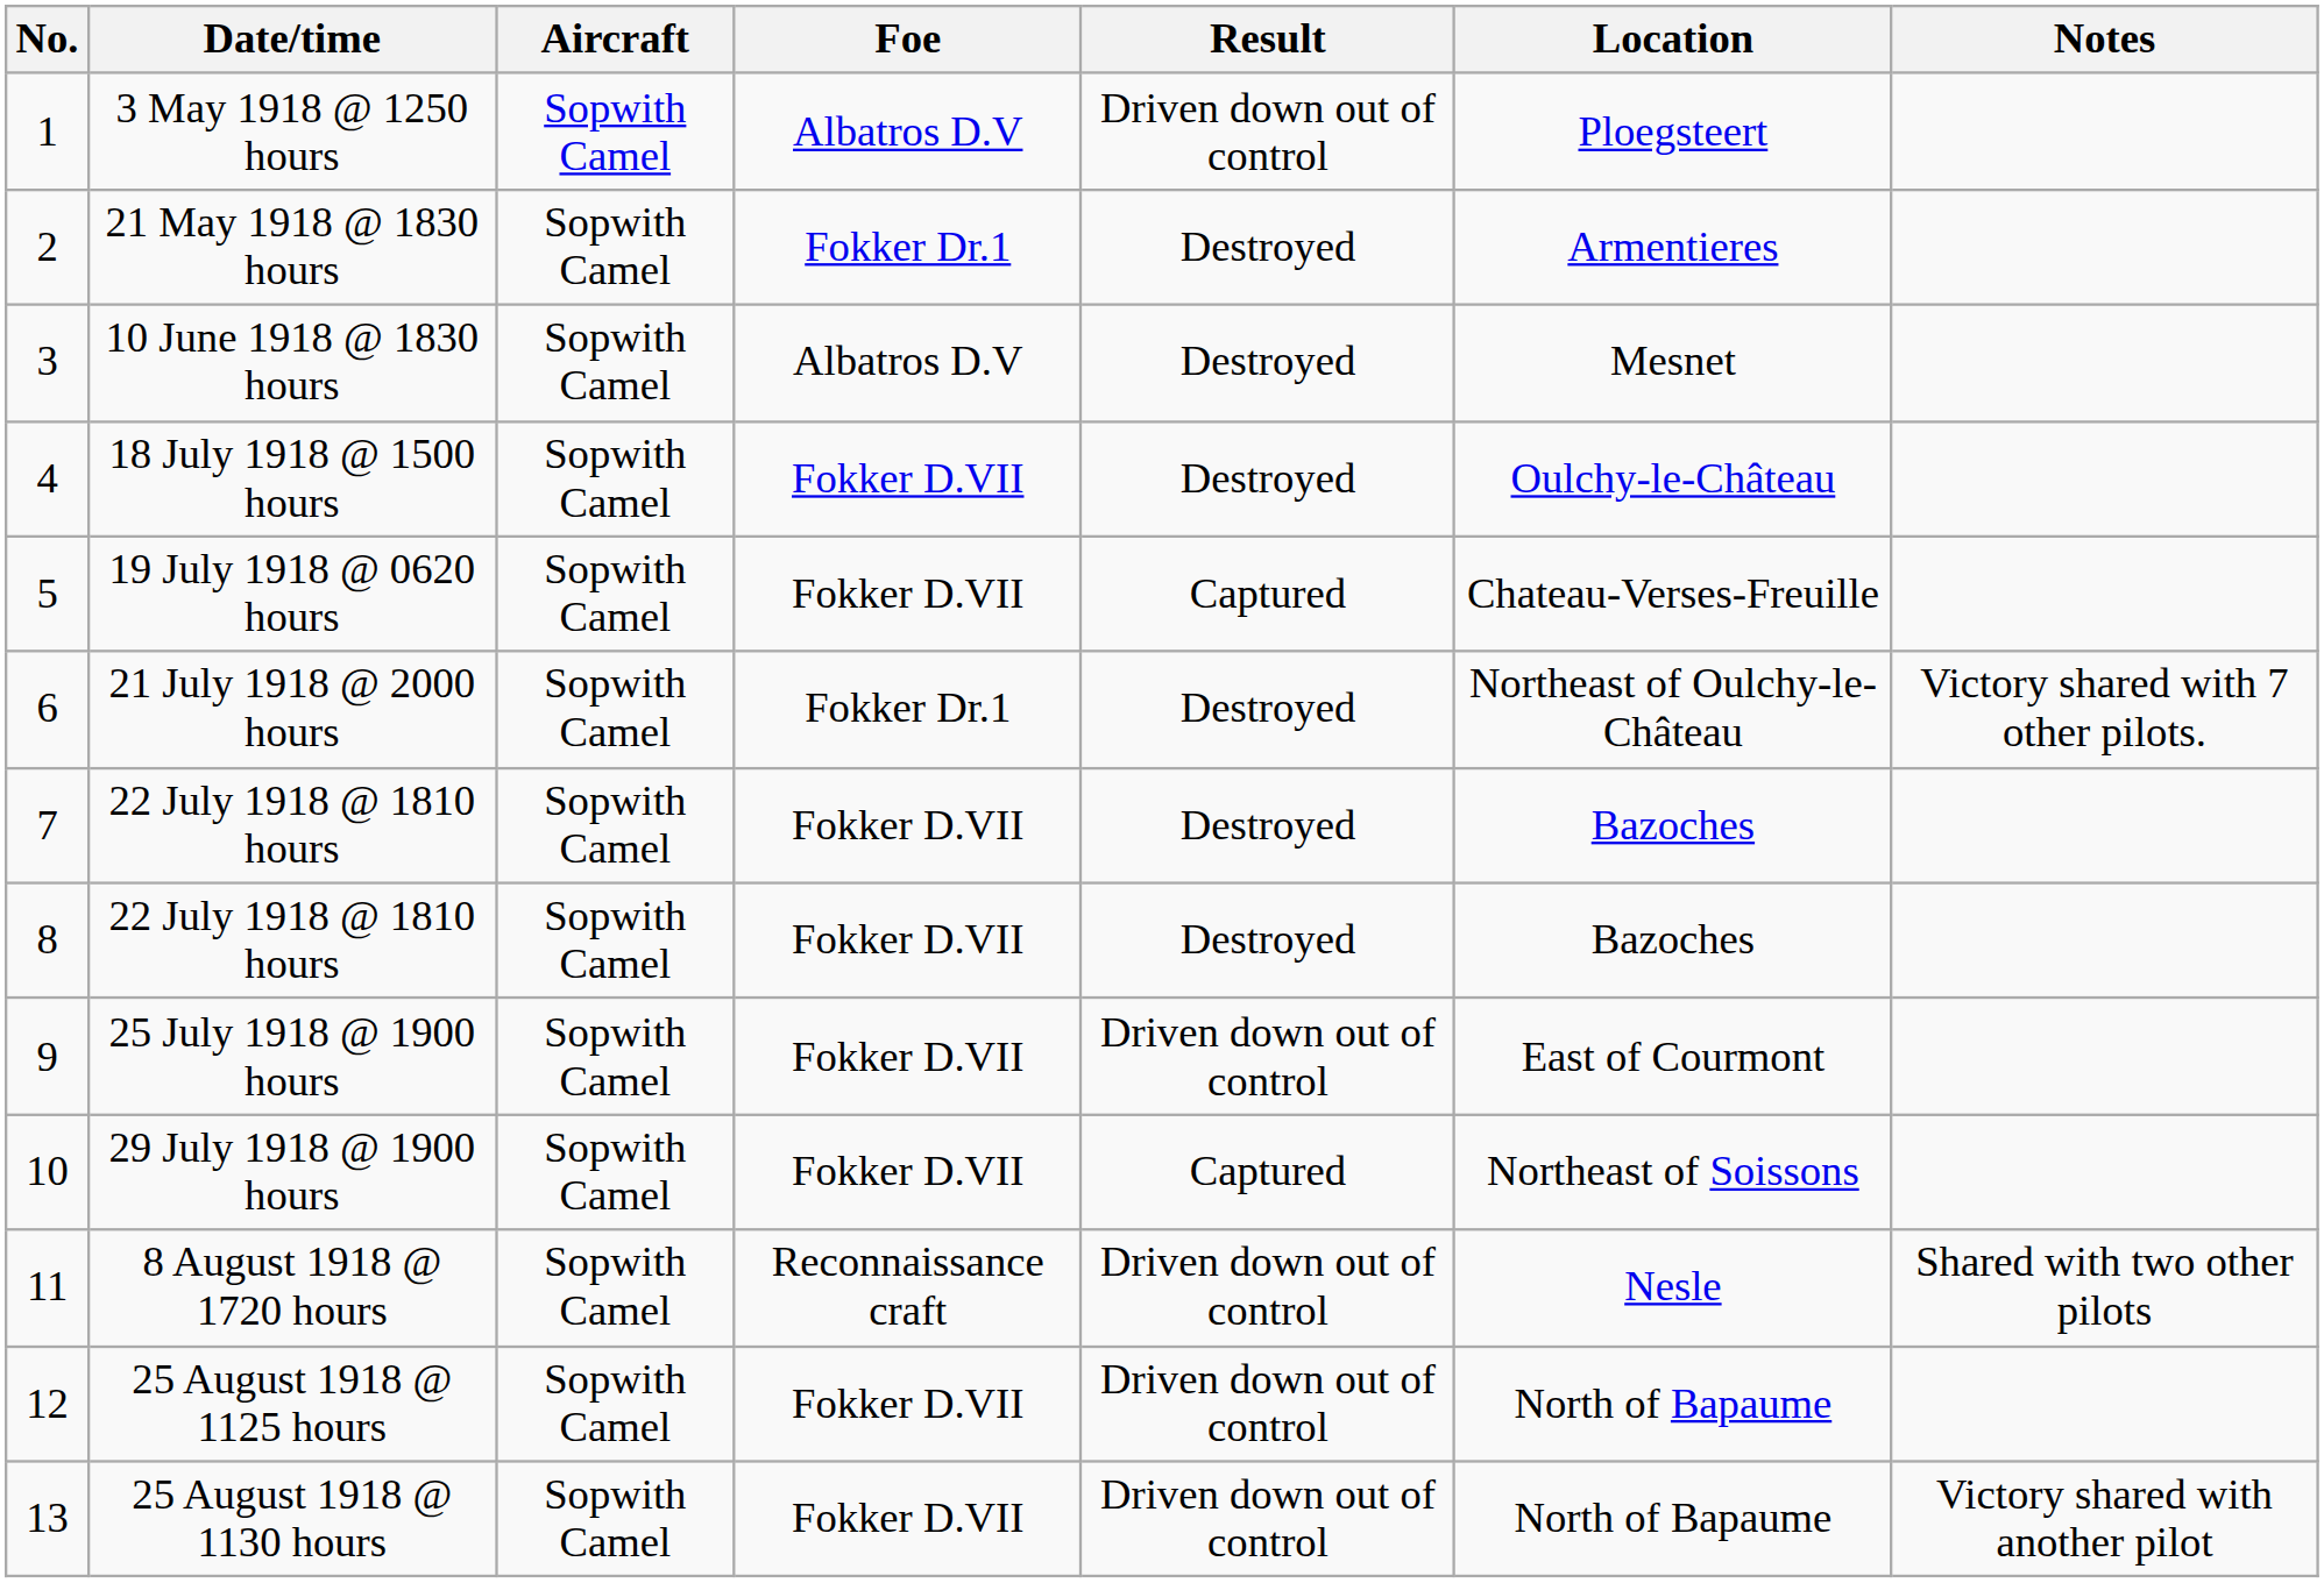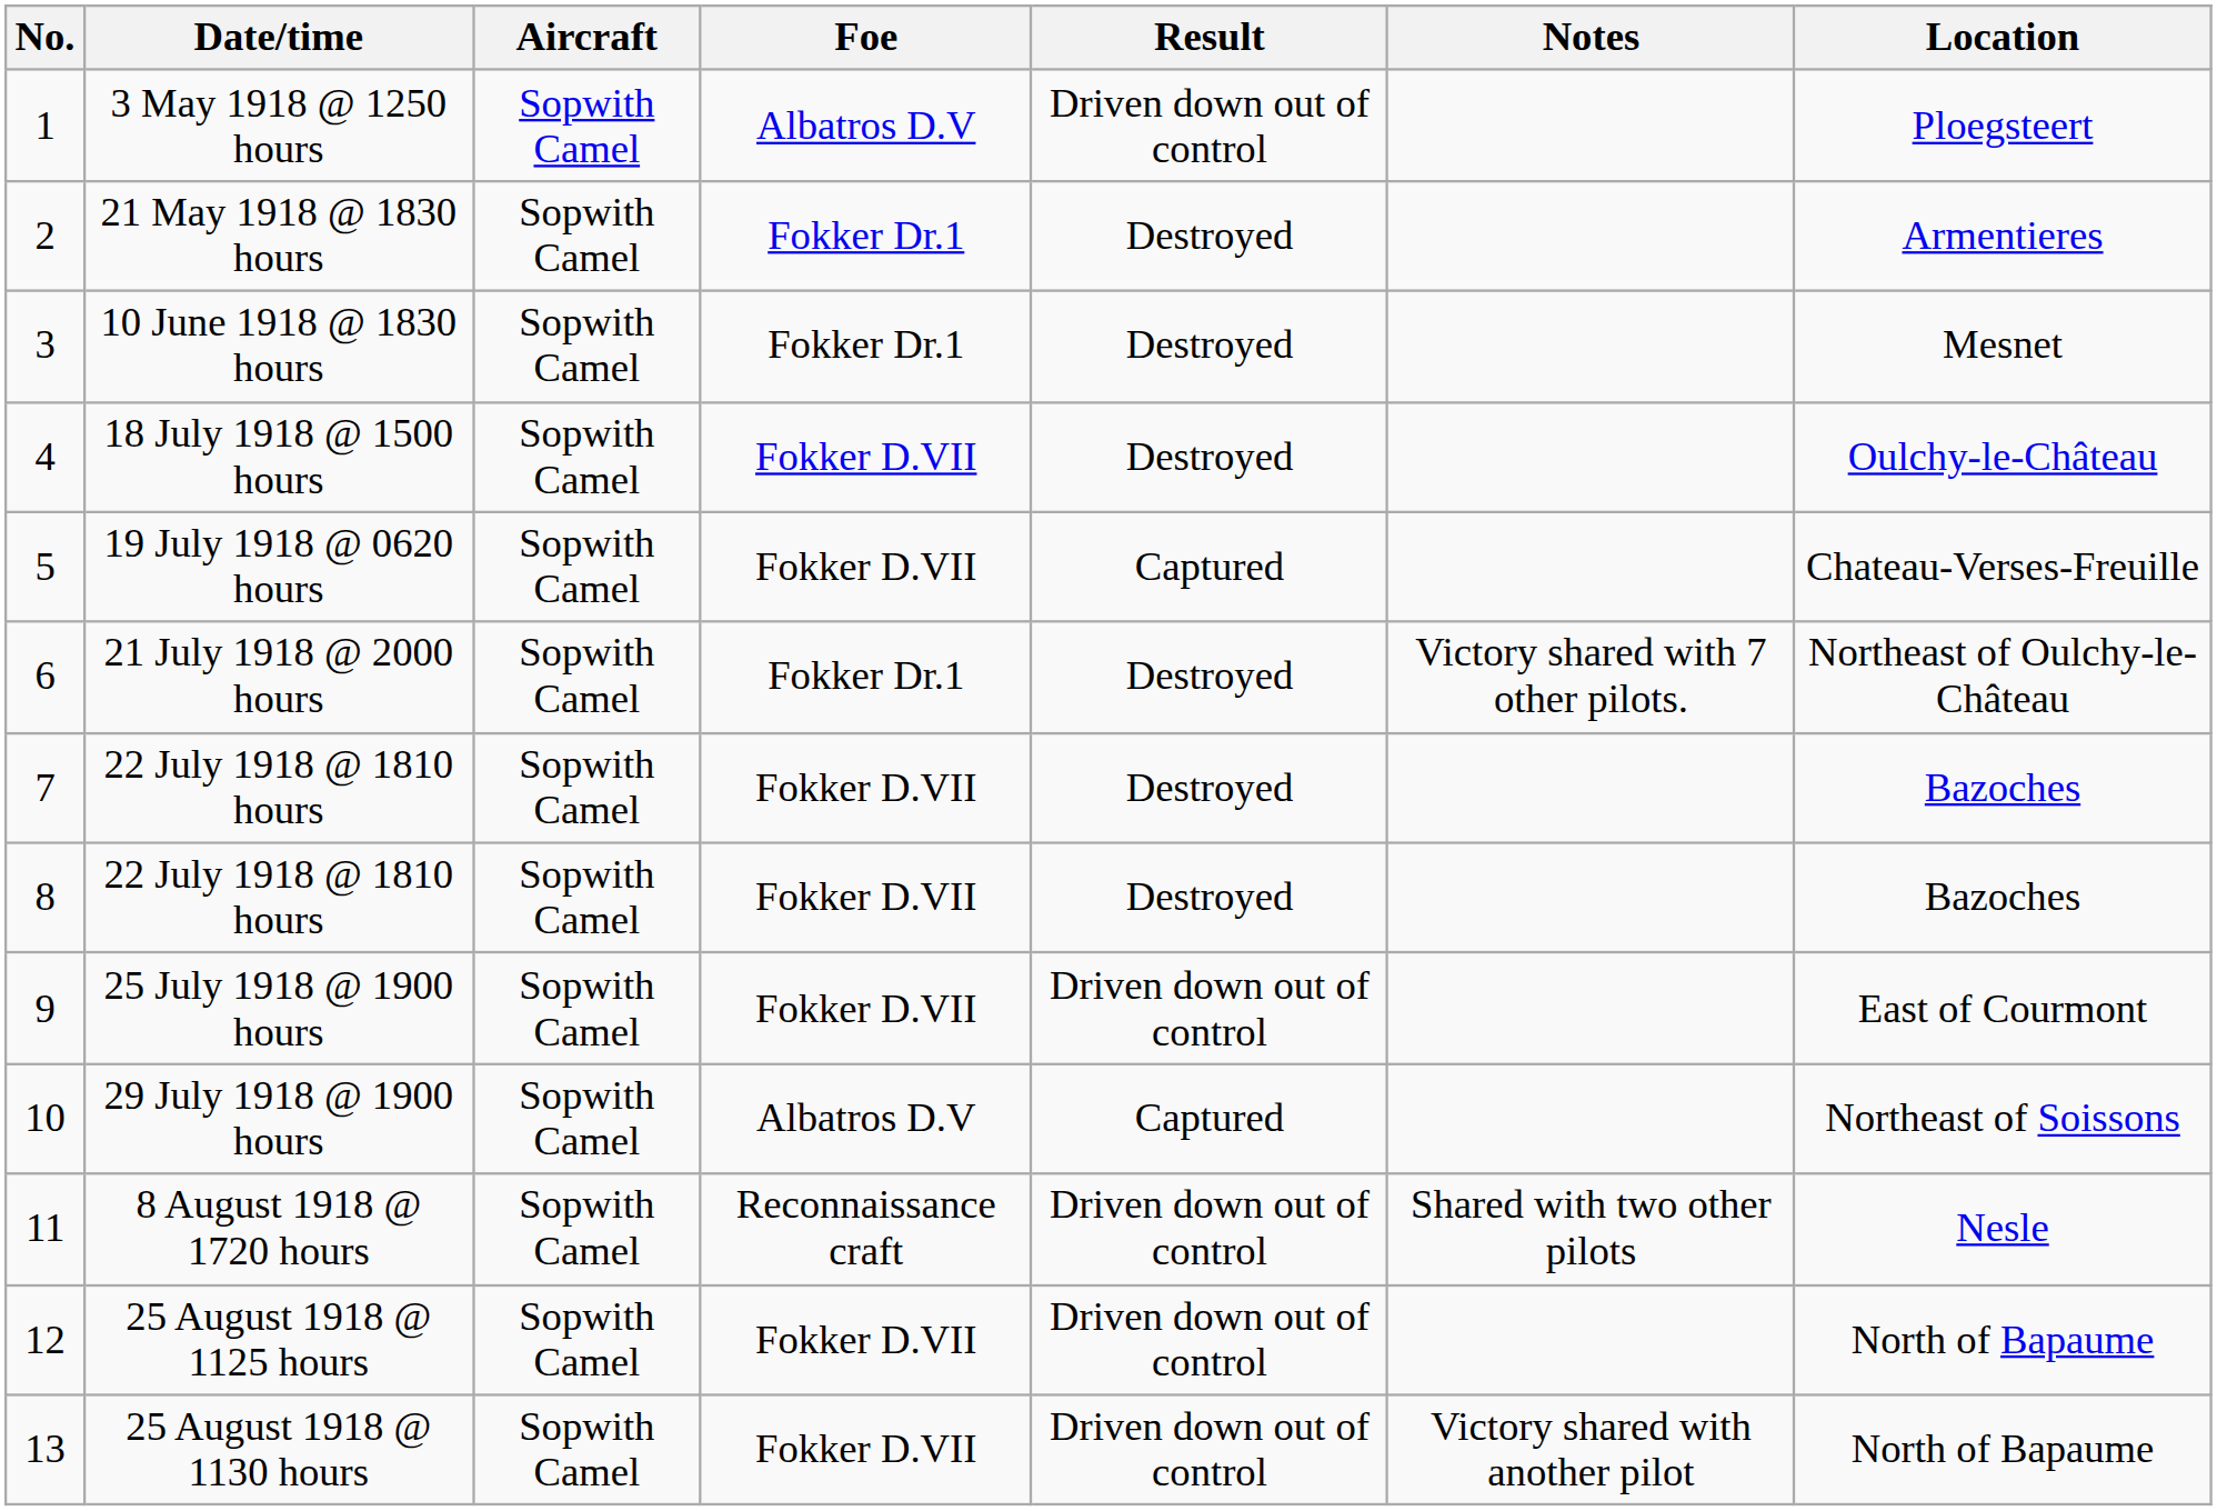 <table class="wikitable">
 <tr>
 <th>No.</th>
 <th>Date/time</th>
 <th>Aircraft</th>
 <th>Foe</th>
 <th>Result</th>
+<th>Notes</th>
 <th>Location</th>
-<th>Notes</th>
 </tr>
 <tr>
 <td align="center">1</td>
 <td align="center">3 May 1918 @ 1250 hours</td>
 <td align="center"><a href='#'>Sopwith Camel</a></td>
 <td align="center"><a href='#'>Albatros D.V</a></td>
 <td align="center">Driven down out of control</td>
+<td align="center"></td>
 <td align="center"><a href='#'>Ploegsteert</a></td>
-<td align="center"></td>
 </tr>
 <tr>
 <td align="center">2</td>
 <td align="center">21 May 1918 @ 1830 hours</td>
 <td align="center">Sopwith Camel</td>
 <td align="center"><a href='#'>Fokker Dr.1</a></td>
 <td align="center">Destroyed</td>
+<td align="center"></td>
 <td align="center"><a href='#'>Armentieres</a></td>
-<td align="center"></td>
 </tr>
 <tr>
 <td align="center">3</td>
 <td align="center">10 June 1918 @ 1830 hours</td>
 <td align="center">Sopwith Camel</td>
-<td align="center">Albatros D.V</td>
+<td align="center">Fokker Dr.1</td>
 <td align="center">Destroyed</td>
+<td align="center"></td>
 <td align="center">Mesnet</td>
-<td align="center"></td>
 </tr>
 <tr>
 <td align="center">4</td>
 <td align="center">18 July 1918 @ 1500 hours</td>
 <td align="center">Sopwith Camel</td>
 <td align="center"><a href='#'>Fokker D.VII</a></td>
 <td align="center">Destroyed</td>
+<td align="center"></td>
 <td align="center"><a href='#'>Oulchy-le-Château</a></td>
-<td align="center"></td>
 </tr>
 <tr>
 <td align="center">5</td>
 <td align="center">19 July 1918 @ 0620 hours</td>
 <td align="center">Sopwith Camel</td>
 <td align="center">Fokker D.VII</td>
 <td align="center">Captured</td>
+<td align="center"></td>
 <td align="center">Chateau-Verses-Freuille</td>
-<td align="center"></td>
 </tr>
 <tr>
 <td align="center">6</td>
 <td align="center">21 July 1918 @ 2000 hours</td>
 <td align="center">Sopwith Camel</td>
 <td align="center">Fokker Dr.1</td>
 <td align="center">Destroyed</td>
+<td align="center">Victory shared with 7 other pilots.</td>
 <td align="center">Northeast of Oulchy-le-Château</td>
-<td align="center">Victory shared with 7 other pilots.</td>
 </tr>
 <tr>
 <td align="center">7</td>
 <td align="center">22 July 1918 @ 1810 hours</td>
 <td align="center">Sopwith Camel</td>
 <td align="center">Fokker D.VII</td>
 <td align="center">Destroyed</td>
+<td align="center"></td>
 <td align="center"><a href='#'>Bazoches</a></td>
-<td align="center"></td>
 </tr>
 <tr>
 <td align="center">8</td>
 <td align="center">22 July 1918 @ 1810 hours</td>
 <td align="center">Sopwith Camel</td>
 <td align="center">Fokker D.VII</td>
 <td align="center">Destroyed</td>
+<td align="center"></td>
 <td align="center">Bazoches</td>
-<td align="center"></td>
 </tr>
 <tr>
 <td align="center">9</td>
 <td align="center">25 July 1918 @ 1900 hours</td>
 <td align="center">Sopwith Camel</td>
 <td align="center">Fokker D.VII</td>
 <td align="center">Driven down out of control</td>
+<td align="center"></td>
 <td align="center">East of Courmont</td>
-<td align="center"></td>
 </tr>
 <tr>
 <td align="center">10</td>
 <td align="center">29 July 1918 @ 1900 hours</td>
 <td align="center">Sopwith Camel</td>
-<td align="center">Fokker D.VII</td>
+<td align="center">Albatros D.V</td>
 <td align="center">Captured</td>
+<td align="center"></td>
 <td align="center">Northeast of <a href='#'>Soissons</a></td>
-<td align="center"></td>
 </tr>
 <tr>
 <td align="center">11</td>
 <td align="center">8 August 1918 @ 1720 hours</td>
 <td align="center">Sopwith Camel</td>
 <td align="center">Reconnaissance craft</td>
 <td align="center">Driven down out of control</td>
+<td align="center">Shared with two other pilots</td>
 <td align="center"><a href='#'>Nesle</a></td>
-<td align="center">Shared with two other pilots</td>
 </tr>
 <tr>
 <td align="center">12</td>
 <td align="center">25 August 1918 @ 1125 hours</td>
 <td align="center">Sopwith Camel</td>
 <td align="center">Fokker D.VII</td>
 <td align="center">Driven down out of control</td>
+<td align="center"></td>
 <td align="center">North of <a href='#'>Bapaume</a></td>
-<td align="center"></td>
 </tr>
 <tr>
 <td align="center">13</td>
 <td align="center">25 August 1918 @ 1130 hours</td>
 <td align="center">Sopwith Camel</td>
 <td align="center">Fokker D.VII</td>
 <td align="center">Driven down out of control</td>
+<td align="center">Victory shared with another pilot</td>
 <td align="center">North of Bapaume</td>
-<td align="center">Victory shared with another pilot</td>
 </tr>
 </table>
